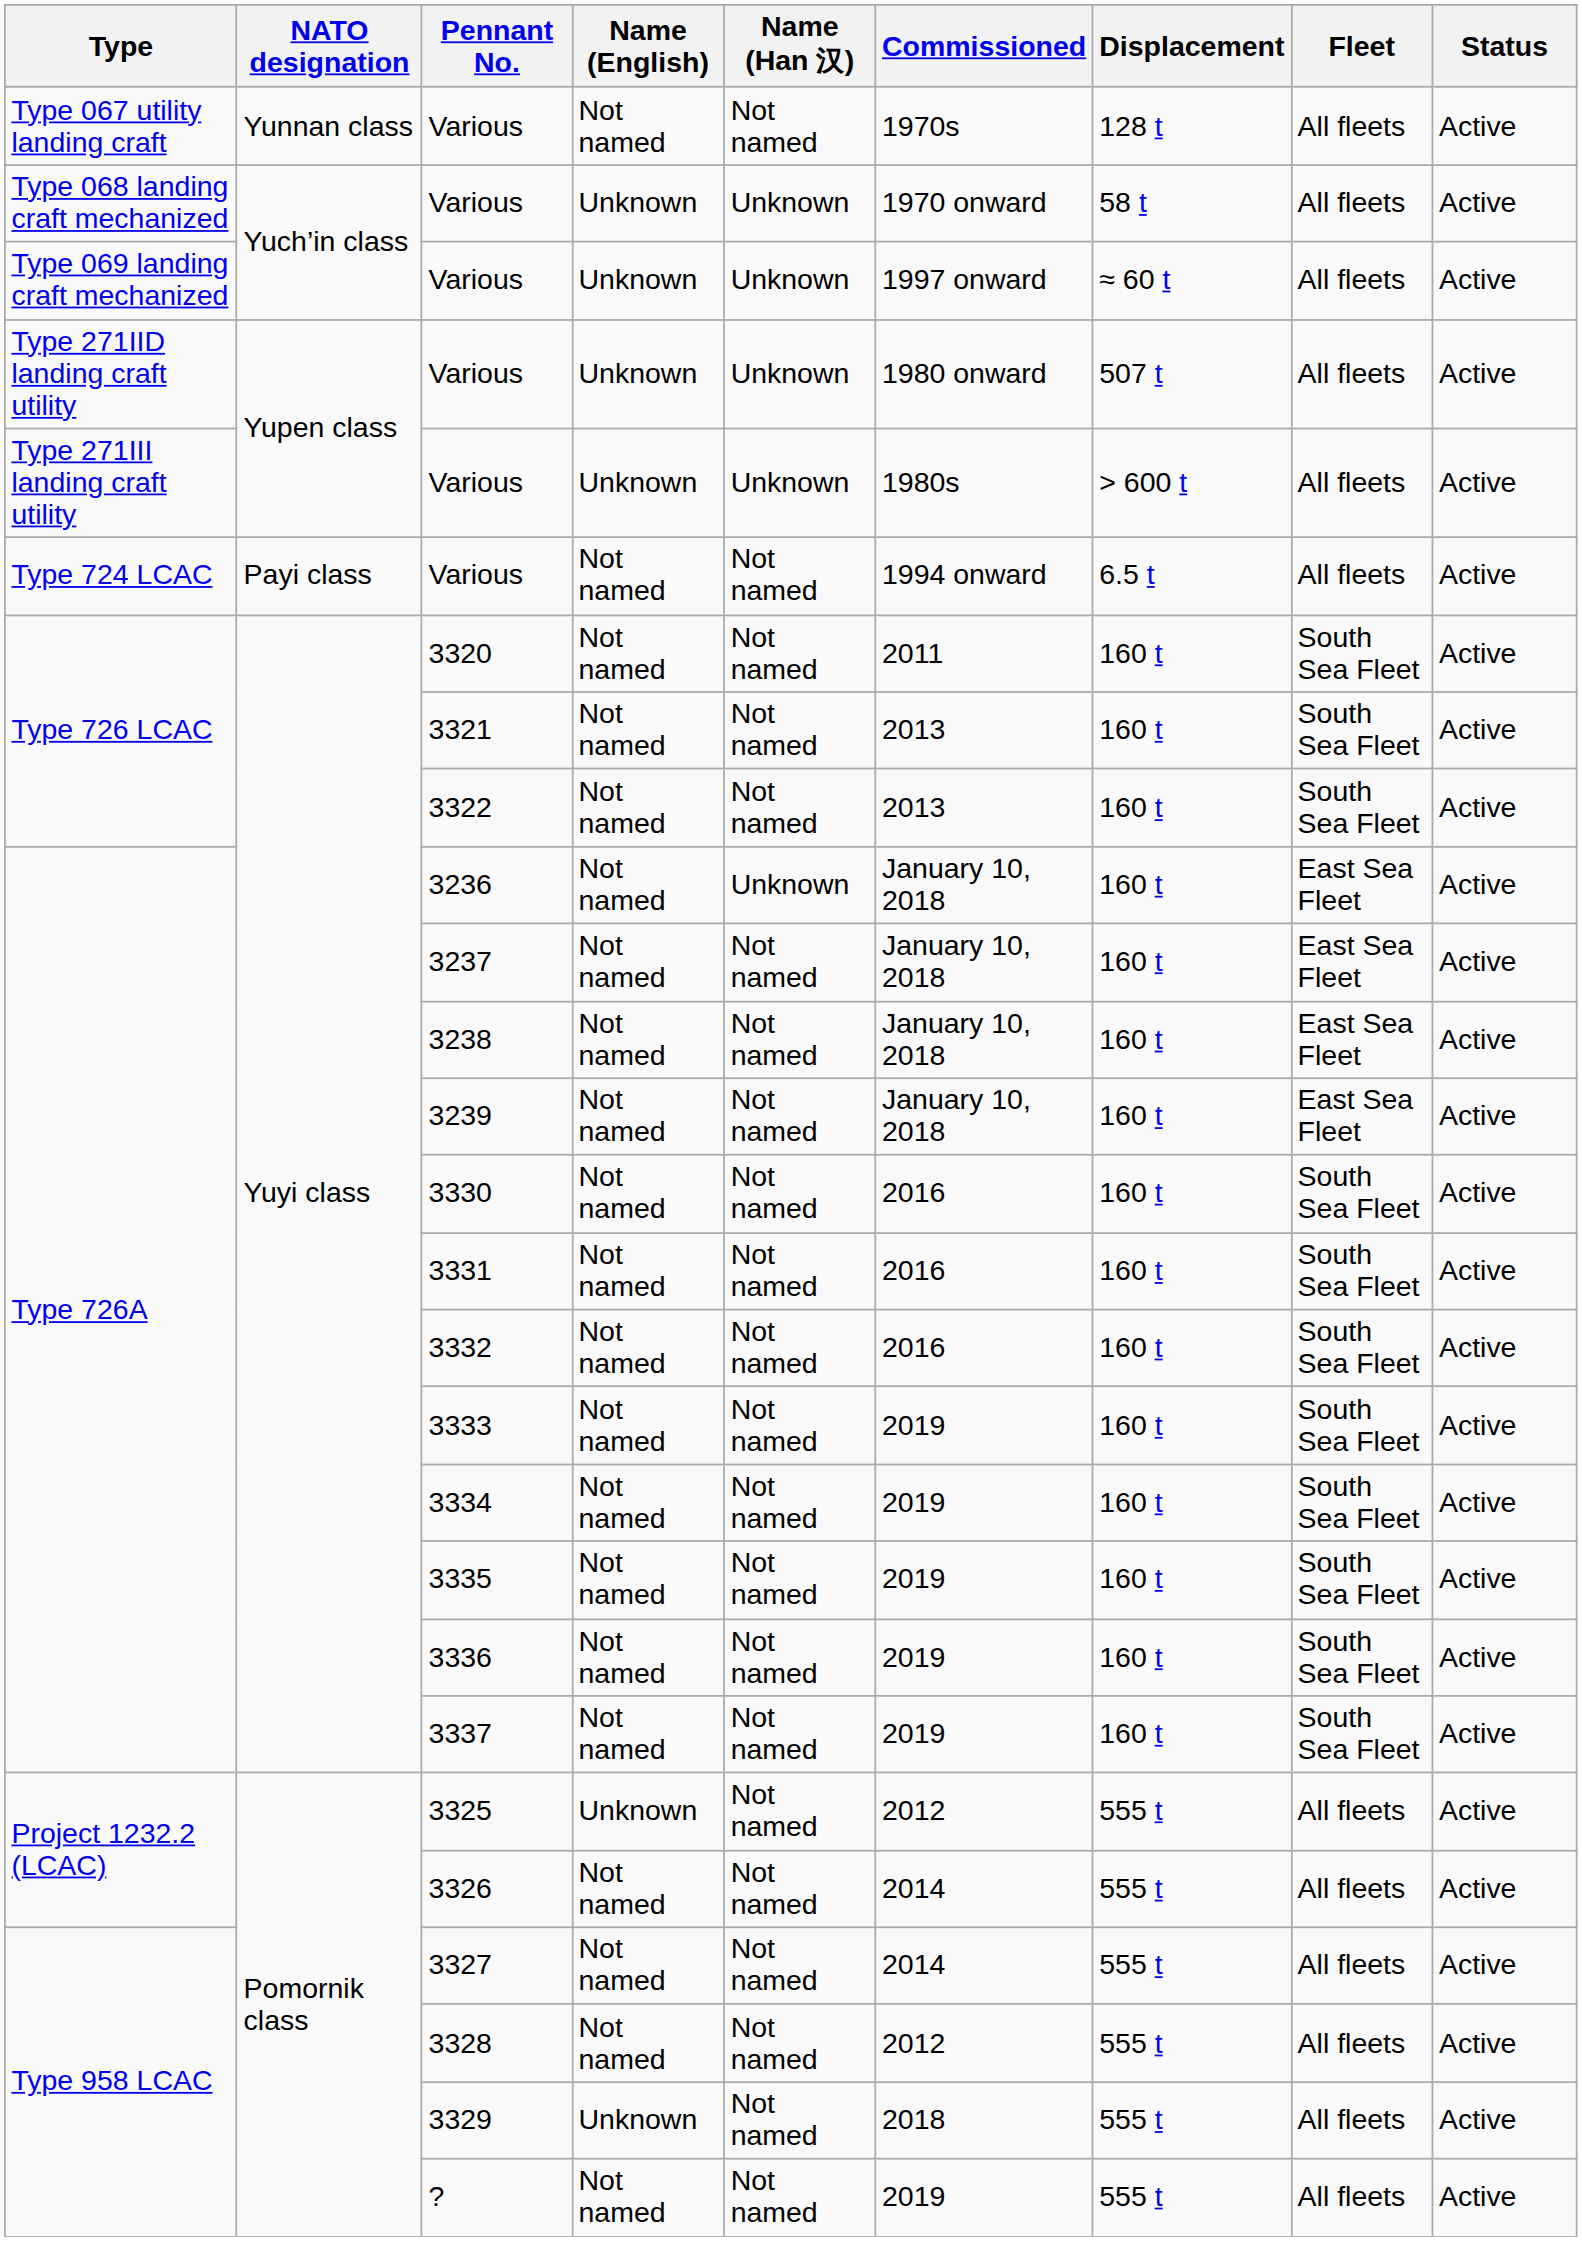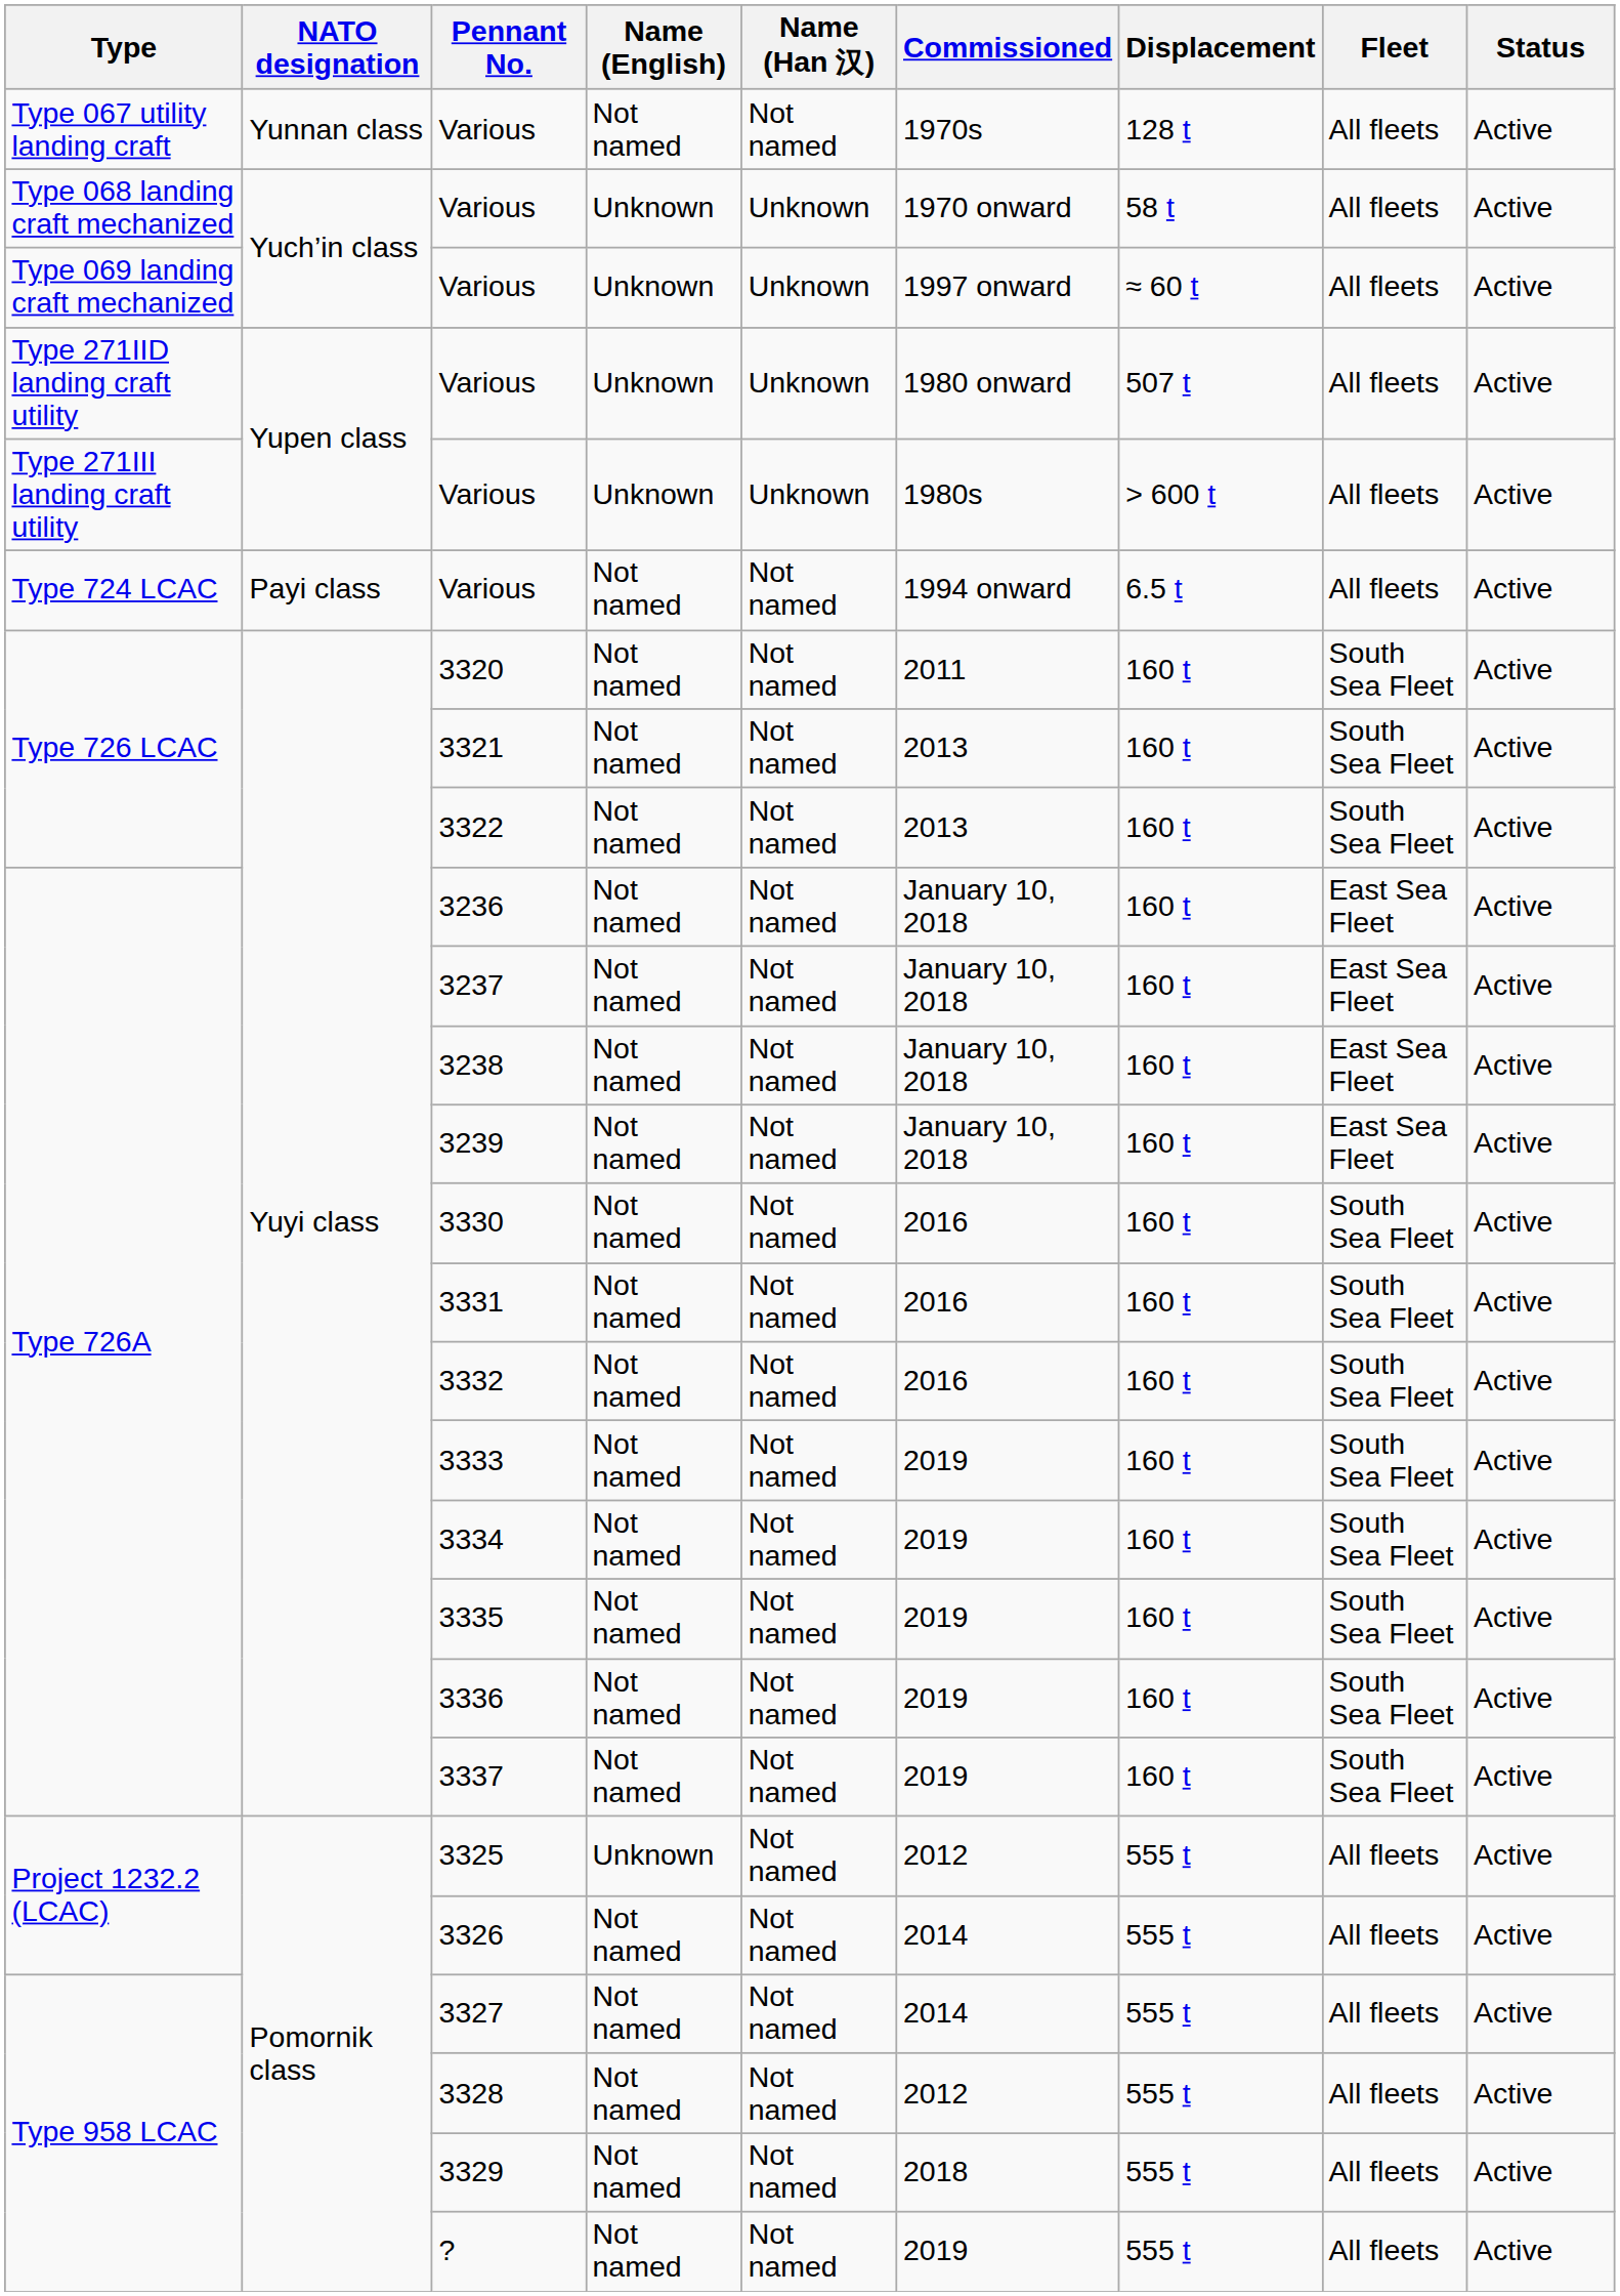 <table class="wikitable sortable"  style="margin:auto; width:100%;">
 <tr>
 <th style="text-align:center; width:16%;">Type</th>
 <th style="text-align:center; width:12%;"><a href='#'>NATO designation</a></th>
 <th style="text-align:center; width:10%;"><a href='#'>Pennant No.</a></th>
 <th style="text-align:center; width:10%;">Name<br>(English)</th>
 <th style="text-align:center; width:10%;">Name<br>(Han 汉)</th>
 <th style="text-align:center; width:10%;"><a href='#'>Commissioned</a></th>
 <th style="text-align:center; width:10%;">Displacement</th>
 <th style="text-align:center; width:10%;">Fleet</th>
 <th style="text-align:center; width:10%;">Status</th>
 </tr>
 <tr>
 <td><a href='#'>Type 067 utility landing craft</a></td>
 <td>Yunnan class</td>
 <td>Various</td>
 <td>Not named</td>
 <td>Not named</td>
 <td>1970s</td>
 <td>128 <a href='#'>t</a></td>
 <td>All fleets</td>
 <td><span>Active</span></td>
 </tr>
 <tr>
 <td rowspan="1"><a href='#'>Type 068 landing craft mechanized</a></td>
 <td rowspan="2">Yuch’in class</td>
 <td>Various</td>
 <td>Unknown</td>
 <td>Unknown</td>
 <td>1970 onward</td>
 <td>58 <a href='#'>t</a></td>
 <td>All fleets</td>
 <td><span>Active</span></td>
 </tr>
 <tr>
 <td><a href='#'>Type 069 landing craft mechanized</a></td>
 <td>Various</td>
 <td>Unknown</td>
 <td>Unknown</td>
 <td>1997 onward</td>
 <td>≈ 60 <a href='#'>t</a></td>
 <td>All fleets</td>
 <td><span>Active</span></td>
 </tr>
 <tr>
 <td rowspan="1"><a href='#'>Type 271IID landing craft utility</a></td>
 <td rowspan="2">Yupen class</td>
 <td>Various</td>
 <td>Unknown</td>
 <td>Unknown</td>
 <td>1980 onward</td>
 <td>507 <a href='#'>t</a></td>
 <td>All fleets</td>
 <td><span>Active</span></td>
 </tr>
 <tr>
 <td><a href='#'>Type 271III landing craft utility</a></td>
 <td>Various</td>
 <td>Unknown</td>
 <td>Unknown</td>
 <td>1980s</td>
 <td>> 600 <a href='#'>t</a></td>
 <td>All fleets</td>
 <td><span>Active</span></td>
 </tr>
 <tr>
 <td><a href='#'>Type 724 LCAC</a></td>
 <td>Payi class</td>
 <td>Various</td>
 <td>Not named</td>
 <td>Not named</td>
 <td>1994 onward</td>
 <td>6.5 <a href='#'>t</a></td>
 <td>All fleets</td>
 <td><span>Active</span></td>
 </tr>
 <tr>
 <td rowspan="3"><a href='#'>Type 726 LCAC</a></td>
 <td rowspan="15">Yuyi class</td>
 <td>3320</td>
 <td>Not named</td>
 <td>Not named</td>
 <td>2011</td>
 <td>160 <a href='#'>t</a></td>
 <td>South Sea Fleet</td>
 <td><span>Active</span></td>
 </tr>
 <tr>
 <td>3321</td>
 <td>Not named</td>
 <td>Not named</td>
 <td>2013</td>
 <td>160 <a href='#'>t</a></td>
 <td>South Sea Fleet</td>
 <td><span>Active</span></td>
 </tr>
 <tr>
 <td>3322</td>
 <td>Not named</td>
 <td>Not named</td>
 <td>2013</td>
 <td>160 <a href='#'>t</a></td>
 <td>South Sea Fleet</td>
 <td><span>Active</span></td>
 </tr>
 <tr>
 <td rowspan="12"><a href='#'>Type 726A</a></td>
 <td>3236</td>
 <td>Not named</td>
-<td>Unknown</td>
+<td>Not named</td>
 <td>January 10, 2018</td>
 <td>160 <a href='#'>t</a></td>
 <td>East Sea Fleet</td>
 <td><span>Active</span></td>
 </tr>
 <tr>
 <td>3237</td>
 <td>Not named</td>
 <td>Not named</td>
 <td>January 10, 2018</td>
 <td>160 <a href='#'>t</a></td>
 <td>East Sea Fleet</td>
 <td><span>Active</span></td>
 </tr>
 <tr>
 <td>3238</td>
 <td>Not named</td>
 <td>Not named</td>
 <td>January 10, 2018</td>
 <td>160 <a href='#'>t</a></td>
 <td>East Sea Fleet</td>
 <td><span>Active</span></td>
 </tr>
 <tr>
 <td>3239</td>
 <td>Not named</td>
 <td>Not named</td>
 <td>January 10, 2018</td>
 <td>160 <a href='#'>t</a></td>
 <td>East Sea Fleet</td>
 <td><span>Active</span></td>
 </tr>
 <tr>
 <td>3330</td>
 <td>Not named</td>
 <td>Not named</td>
 <td>2016</td>
 <td>160 <a href='#'>t</a></td>
 <td>South Sea Fleet</td>
 <td><span>Active</span></td>
 </tr>
 <tr>
 <td>3331</td>
 <td>Not named</td>
 <td>Not named</td>
 <td>2016</td>
 <td>160 <a href='#'>t</a></td>
 <td>South Sea Fleet</td>
 <td><span>Active</span></td>
 </tr>
 <tr>
 <td>3332</td>
 <td>Not named</td>
 <td>Not named</td>
 <td>2016</td>
 <td>160 <a href='#'>t</a></td>
 <td>South Sea Fleet</td>
 <td><span>Active</span></td>
 </tr>
 <tr>
 <td>3333</td>
 <td>Not named</td>
 <td>Not named</td>
 <td>2019</td>
 <td>160 <a href='#'>t</a></td>
 <td>South Sea Fleet</td>
 <td><span>Active</span></td>
 </tr>
 <tr>
 <td>3334</td>
 <td>Not named</td>
 <td>Not named</td>
 <td>2019</td>
 <td>160 <a href='#'>t</a></td>
 <td>South Sea Fleet</td>
 <td><span>Active</span></td>
 </tr>
 <tr>
 <td>3335</td>
 <td>Not named</td>
 <td>Not named</td>
 <td>2019</td>
 <td>160 <a href='#'>t</a></td>
 <td>South Sea Fleet</td>
 <td><span>Active</span></td>
 </tr>
 <tr>
 <td>3336</td>
 <td>Not named</td>
 <td>Not named</td>
 <td>2019</td>
 <td>160 <a href='#'>t</a></td>
 <td>South Sea Fleet</td>
 <td><span>Active</span></td>
 </tr>
 <tr>
 <td>3337</td>
 <td>Not named</td>
 <td>Not named</td>
 <td>2019</td>
 <td>160 <a href='#'>t</a></td>
 <td>South Sea Fleet</td>
 <td><span>Active</span></td>
 </tr>
 <tr>
 <td rowspan="2"><a href='#'>Project 1232.2 (LCAC)</a></td>
 <td rowspan="6">Pomornik class</td>
 <td>3325</td>
 <td>Unknown</td>
 <td>Not named</td>
 <td>2012</td>
 <td>555 <a href='#'>t</a></td>
 <td>All fleets</td>
 <td><span>Active</span></td>
 </tr>
 <tr>
 <td>3326</td>
 <td>Not named</td>
 <td>Not named</td>
 <td>2014</td>
 <td>555 <a href='#'>t</a></td>
 <td>All fleets</td>
 <td><span>Active</span></td>
 </tr>
 <tr>
 <td rowspan="4"><a href='#'>Type 958 LCAC</a></td>
 <td>3327</td>
 <td>Not named</td>
 <td>Not named</td>
 <td>2014</td>
 <td>555 <a href='#'>t</a></td>
 <td>All fleets</td>
 <td><span>Active</span></td>
 </tr>
 <tr>
 <td>3328</td>
 <td>Not named</td>
 <td>Not named</td>
 <td>2012</td>
 <td>555 <a href='#'>t</a></td>
 <td>All fleets</td>
 <td><span>Active</span></td>
 </tr>
 <tr>
 <td>3329</td>
-<td>Unknown</td>
+<td>Not named</td>
 <td>Not named</td>
 <td>2018</td>
 <td>555 <a href='#'>t</a></td>
 <td>All fleets</td>
 <td><span>Active</span></td>
 </tr>
 <tr>
 <td>?</td>
 <td>Not named</td>
 <td>Not named</td>
 <td>2019</td>
 <td>555 <a href='#'>t</a></td>
 <td>All fleets</td>
 <td><span>Active</span></td>
 </tr>
 </table>
